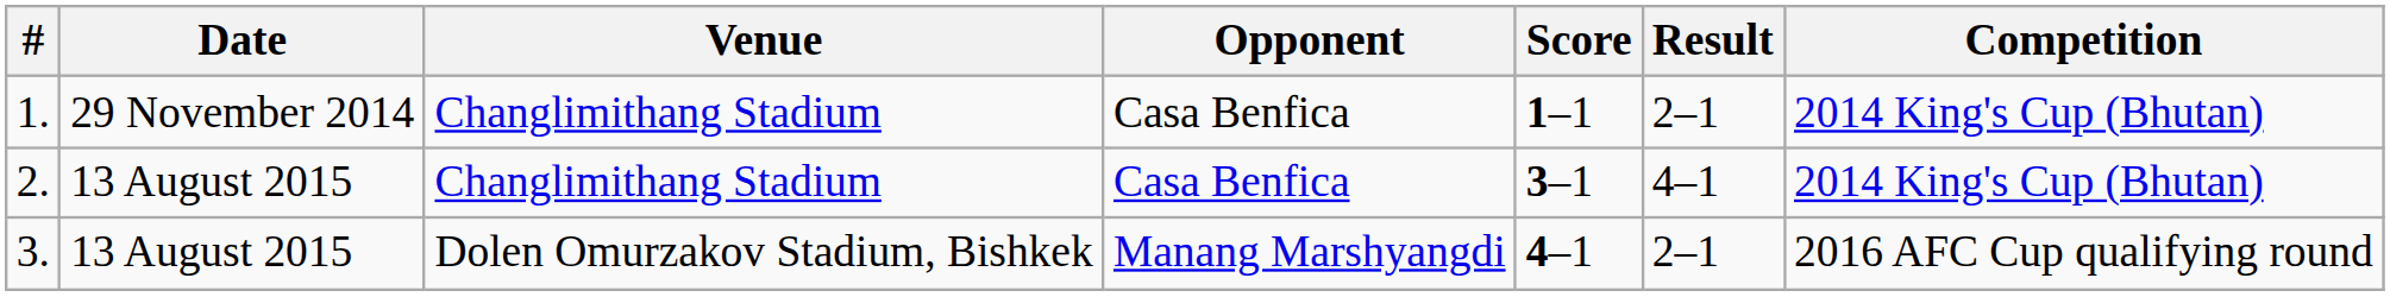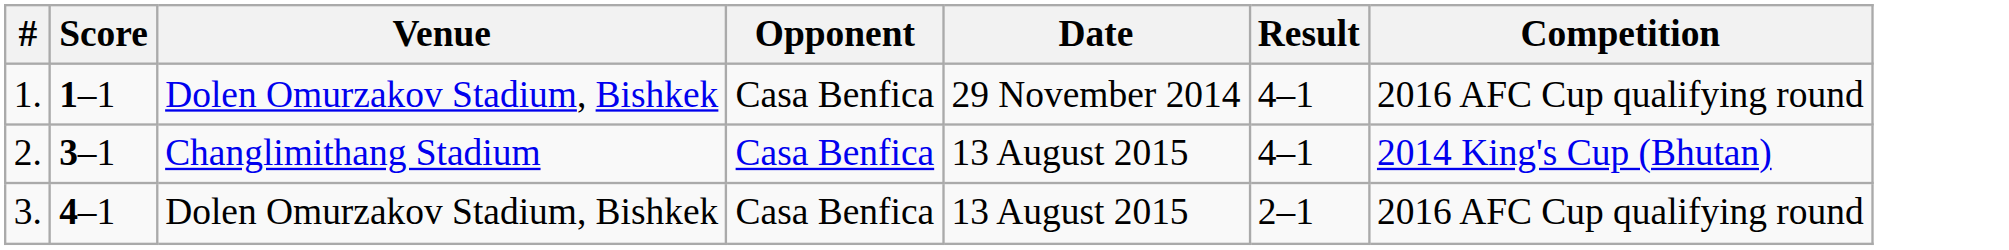 <table class="wikitable">
 <tr>
 <th>#</th>
-<th>Date</th>
+<th>Score</th>
 <th>Venue</th>
 <th>Opponent</th>
-<th>Score</th>
+<th>Date</th>
 <th>Result</th>
 <th>Competition</th>
 </tr>
 <tr>
 <td>1.</td>
+<td><strong>1</strong>–1</td>
+<td><a href='#'>Dolen Omurzakov Stadium</a>, <a href='#'>Bishkek</a></td>
+<td> Casa Benfica</td>
 <td>29 November 2014</td>
-<td><a href='#'>Changlimithang Stadium</a></td>
-<td> Casa Benfica</td>
-<td><strong>1</strong>–1</td>
-<td>2–1</td>
-<td><a href='#'>2014 King's Cup (Bhutan)</a></td>
+<td>4–1</td>
+<td>2016 AFC Cup qualifying round</td>
 </tr>
 <tr>
 <td>2.</td>
-<td>13 August 2015</td>
+<td><strong>3</strong>–1</td>
 <td><a href='#'>Changlimithang Stadium</a></td>
 <td> <a href='#'>Casa Benfica</a></td>
-<td><strong>3</strong>–1</td>
+<td>13 August 2015</td>
 <td>4–1</td>
 <td><a href='#'>2014 King's Cup (Bhutan)</a></td>
 </tr>
 <tr>
 <td>3.</td>
+<td><strong>4</strong>–1</td>
+<td>Dolen Omurzakov Stadium, Bishkek</td>
+<td> Casa Benfica</td>
 <td>13 August 2015</td>
-<td>Dolen Omurzakov Stadium, Bishkek</td>
-<td> <a href='#'>Manang Marshyangdi</a></td>
-<td><strong>4</strong>–1</td>
 <td>2–1</td>
 <td>2016 AFC Cup qualifying round</td>
 </tr>
 </table>
